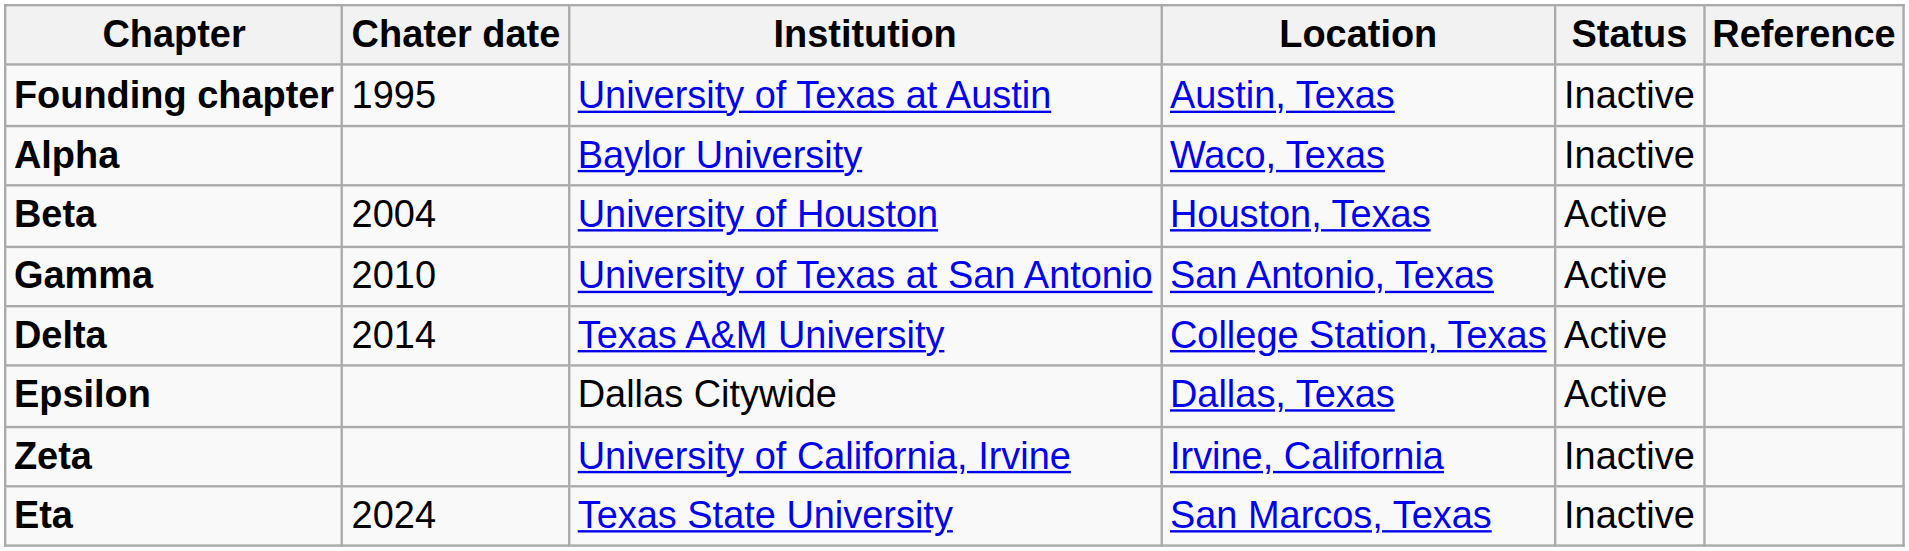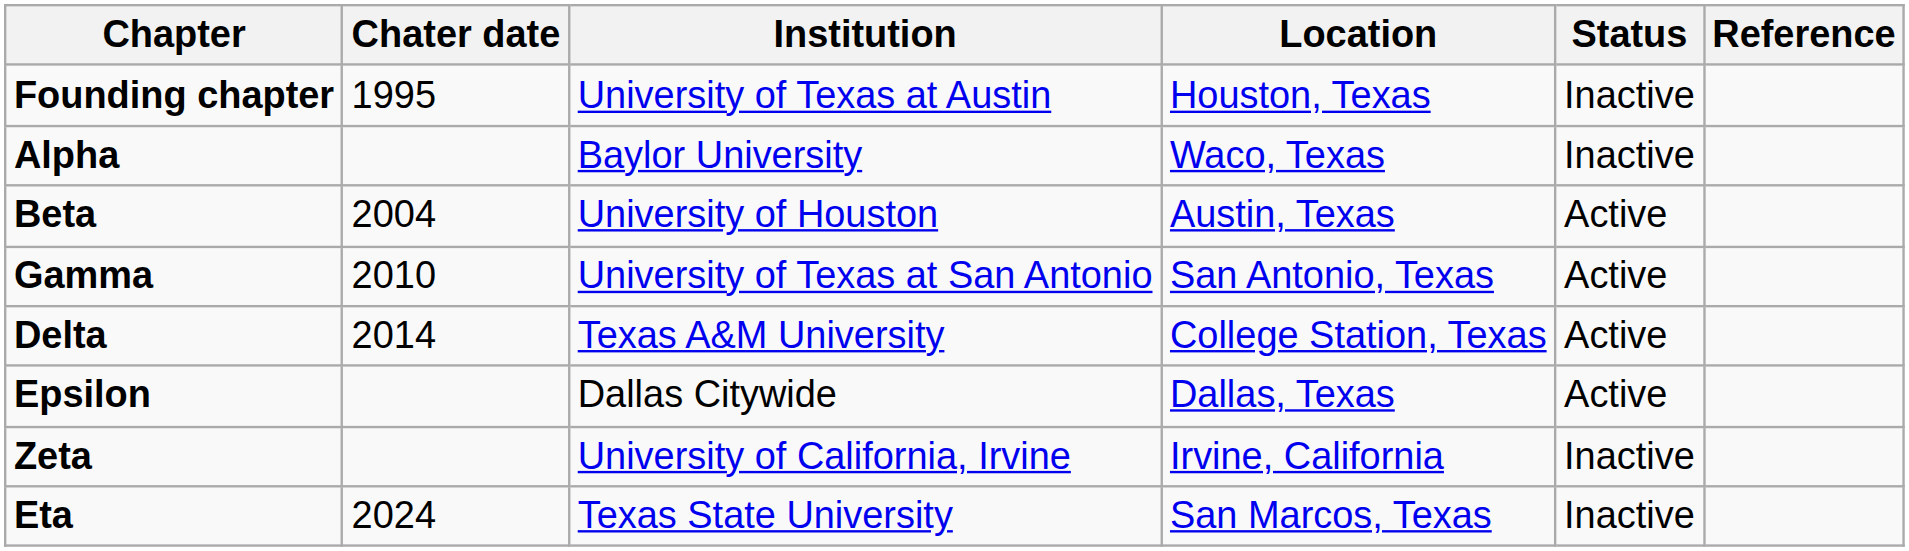 <table class="wikitable sortable">
 <tr>
 <th>Chapter</th>
 <th>Chater date</th>
 <th>Institution</th>
 <th>Location</th>
 <th>Status</th>
 <th>Reference</th>
 </tr>
 <tr>
 <td><strong>Founding chapter</strong></td>
 <td>1995</td>
 <td><a href='#'>University of Texas at Austin</a></td>
-<td><a href='#'>Austin, Texas</a></td>
+<td><a href='#'>Houston, Texas</a></td>
 <td>Inactive</td>
 <td></td>
 </tr>
 <tr>
 <td><strong>Alpha</strong></td>
 <td></td>
 <td><a href='#'>Baylor University</a></td>
 <td><a href='#'>Waco, Texas</a></td>
 <td>Inactive</td>
 <td></td>
 </tr>
 <tr>
 <td><strong>Beta</strong></td>
 <td>2004</td>
 <td><a href='#'>University of Houston</a></td>
-<td><a href='#'>Houston, Texas</a></td>
+<td><a href='#'>Austin, Texas</a></td>
 <td>Active</td>
 <td></td>
 </tr>
 <tr>
 <td><strong>Gamma</strong></td>
 <td>2010</td>
 <td><a href='#'>University of Texas at San Antonio</a></td>
 <td><a href='#'>San Antonio, Texas</a></td>
 <td>Active</td>
 <td></td>
 </tr>
 <tr>
 <td><strong>Delta</strong></td>
 <td>2014</td>
 <td><a href='#'>Texas A&M University</a></td>
 <td><a href='#'>College Station, Texas</a></td>
 <td>Active</td>
 <td></td>
 </tr>
 <tr>
 <td><strong>Epsilon</strong></td>
 <td></td>
 <td>Dallas Citywide</td>
 <td><a href='#'>Dallas, Texas</a></td>
 <td>Active</td>
 <td></td>
 </tr>
 <tr>
 <td><strong>Zeta</strong></td>
 <td></td>
 <td><a href='#'>University of California, Irvine</a></td>
 <td><a href='#'>Irvine, California</a></td>
 <td>Inactive</td>
 <td></td>
 </tr>
 <tr>
 <td><strong>Eta</strong></td>
 <td>2024</td>
 <td><a href='#'>Texas State University</a></td>
 <td><a href='#'>San Marcos, Texas</a></td>
 <td>Inactive</td>
 <td></td>
 </tr>
 </table>
